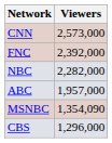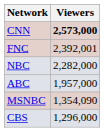 <table class="wikitable">
 <tr>
 <th>Network</th>
 <th>Viewers</th>
 </tr>
 <tr style="background:#e5d1cb;">
 <td><a href='#'>CNN</a></td>
-<td>2,573,000</td>
+<td><strong>2,573,000</strong></td>
 </tr>
 <tr style="background:#e5d1cb;">
 <td><a href='#'>FNC</a></td>
-<td>2,392,000</td>
+<td>2,392,001</td>
 </tr>
 <tr style="background:#dfe2e9;">
 <td><a href='#'>NBC</a></td>
 <td>2,282,000</td>
 </tr>
 <tr style="background:#dfe2e9;">
 <td><a href='#'>ABC</a></td>
 <td>1,957,000</td>
 </tr>
 <tr style="background:#e5d1cb;">
 <td><a href='#'>MSNBC</a></td>
 <td>1,354,090</td>
 </tr>
 <tr style="background:#dfe2e9;">
 <td><a href='#'>CBS</a></td>
 <td>1,296,000</td>
 </tr>
 </table>
